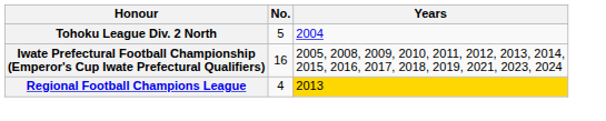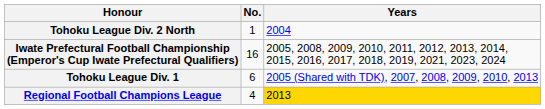 <table class="wikitable plainrowheaders">
 <tr>
 <th scope=col>Honour</th>
 <th scope=col>No.</th>
 <th scope=col>Years</th>
 </tr>
 <tr>
 <th scope=row>Tohoku League Div. 2 North</th>
-<td align="center">5</td>
+<td align="center">1</td>
 <td><a href='#'>2004</a></td>
 </tr>
 <tr>
 <th scope=row>Iwate Prefectural Football Championship <br> (Emperor's Cup Iwate Prefectural Qualifiers)</th>
 <td align="center">16</td>
 <td>2005, 2008, 2009, 2010, 2011, 2012, 2013, 2014, <br> 2015, 2016, 2017, 2018, 2019, 2021, 2023, 2024</td>
 </tr>
 <tr>
+<th scope=row>Tohoku League Div. 1</th>
+<td align="center">6</td>
+<td><a href='#'>2005 (Shared with TDK)</a>, <a href='#'>2007</a>, <a href='#'>2008</a>, <a href='#'>2009</a>, <a href='#'>2010</a>, <a href='#'>2013</a></td>
+</tr>
+<tr>
 <th scope=row><a href='#'>Regional Football Champions League</a></th>
 <td align="center">4</td>
 <td style="background: gold;">2013</td>
 </tr>
 </table>
